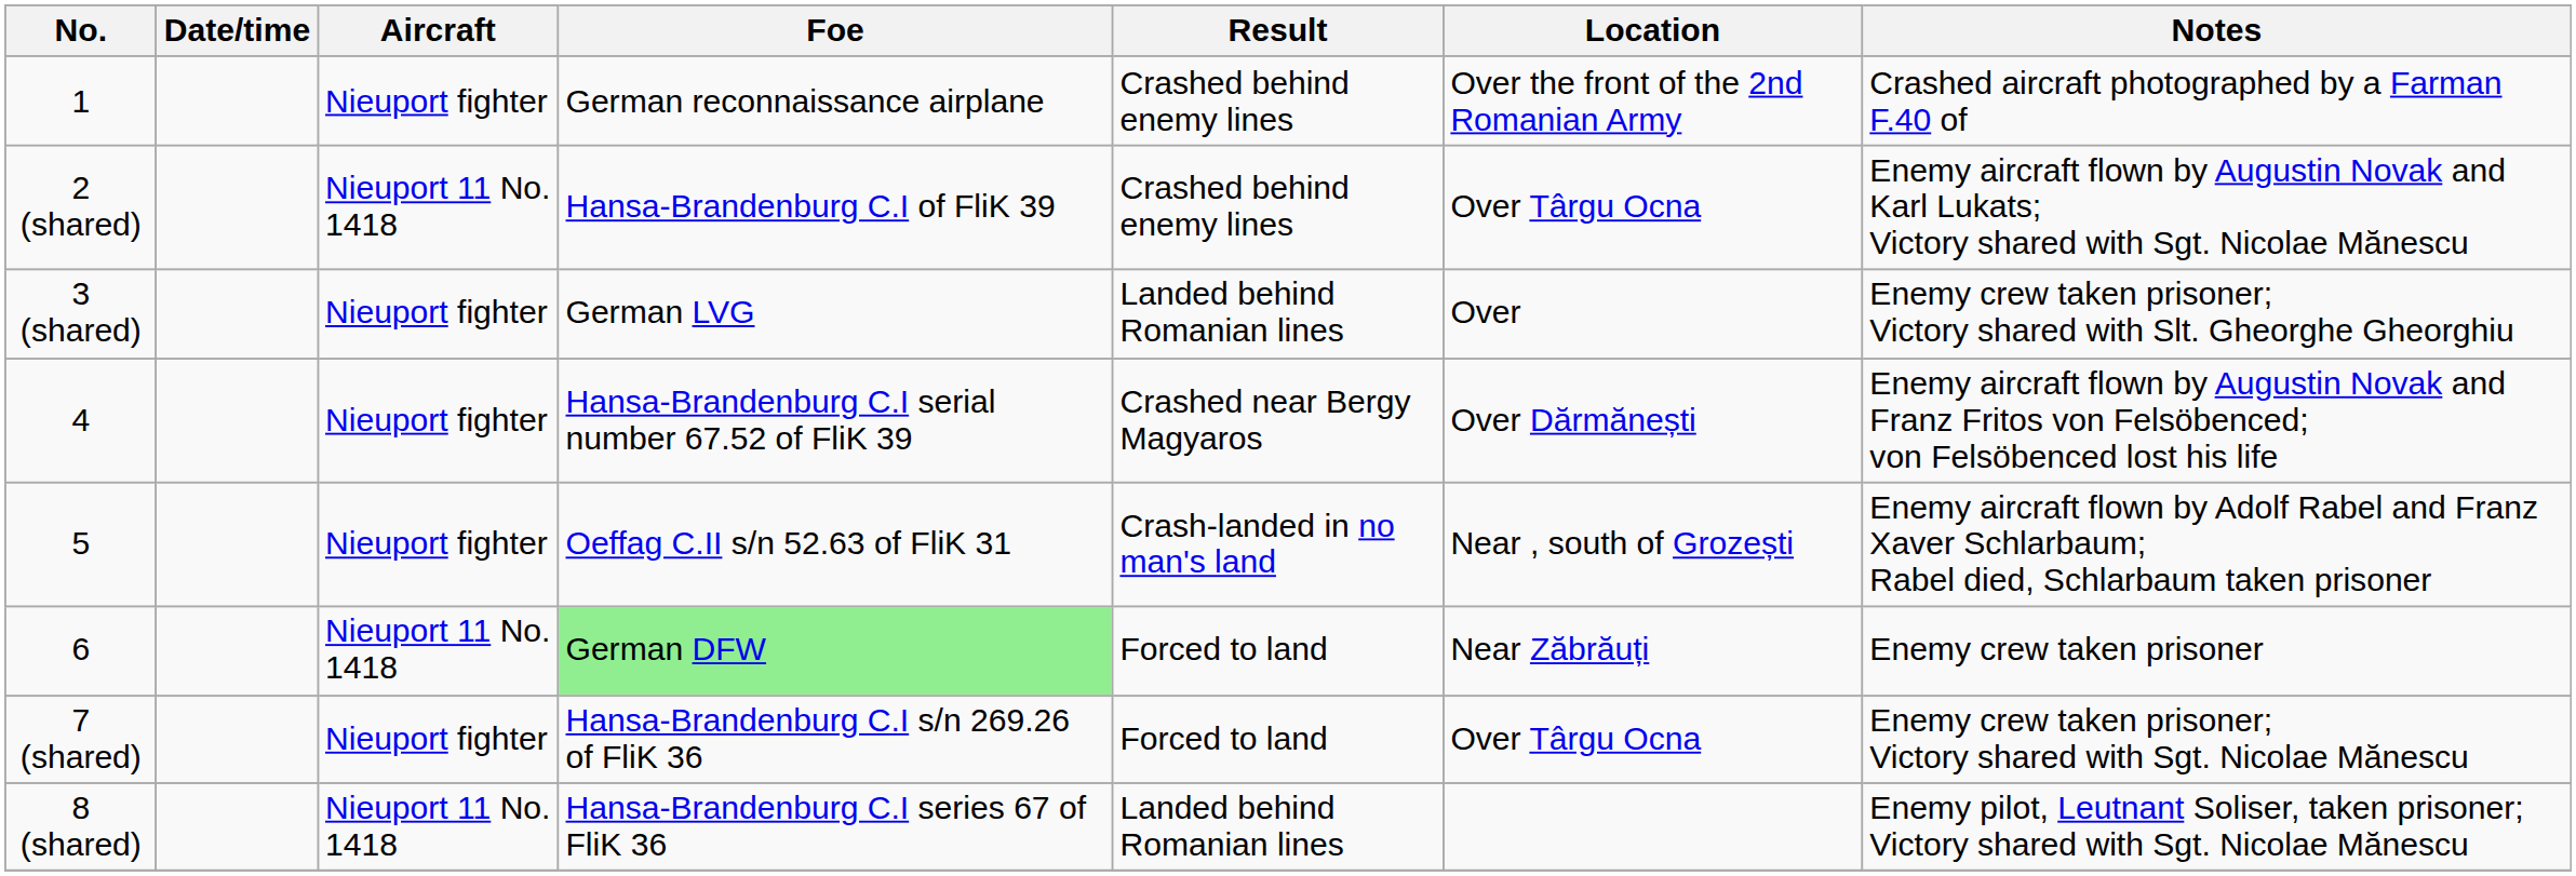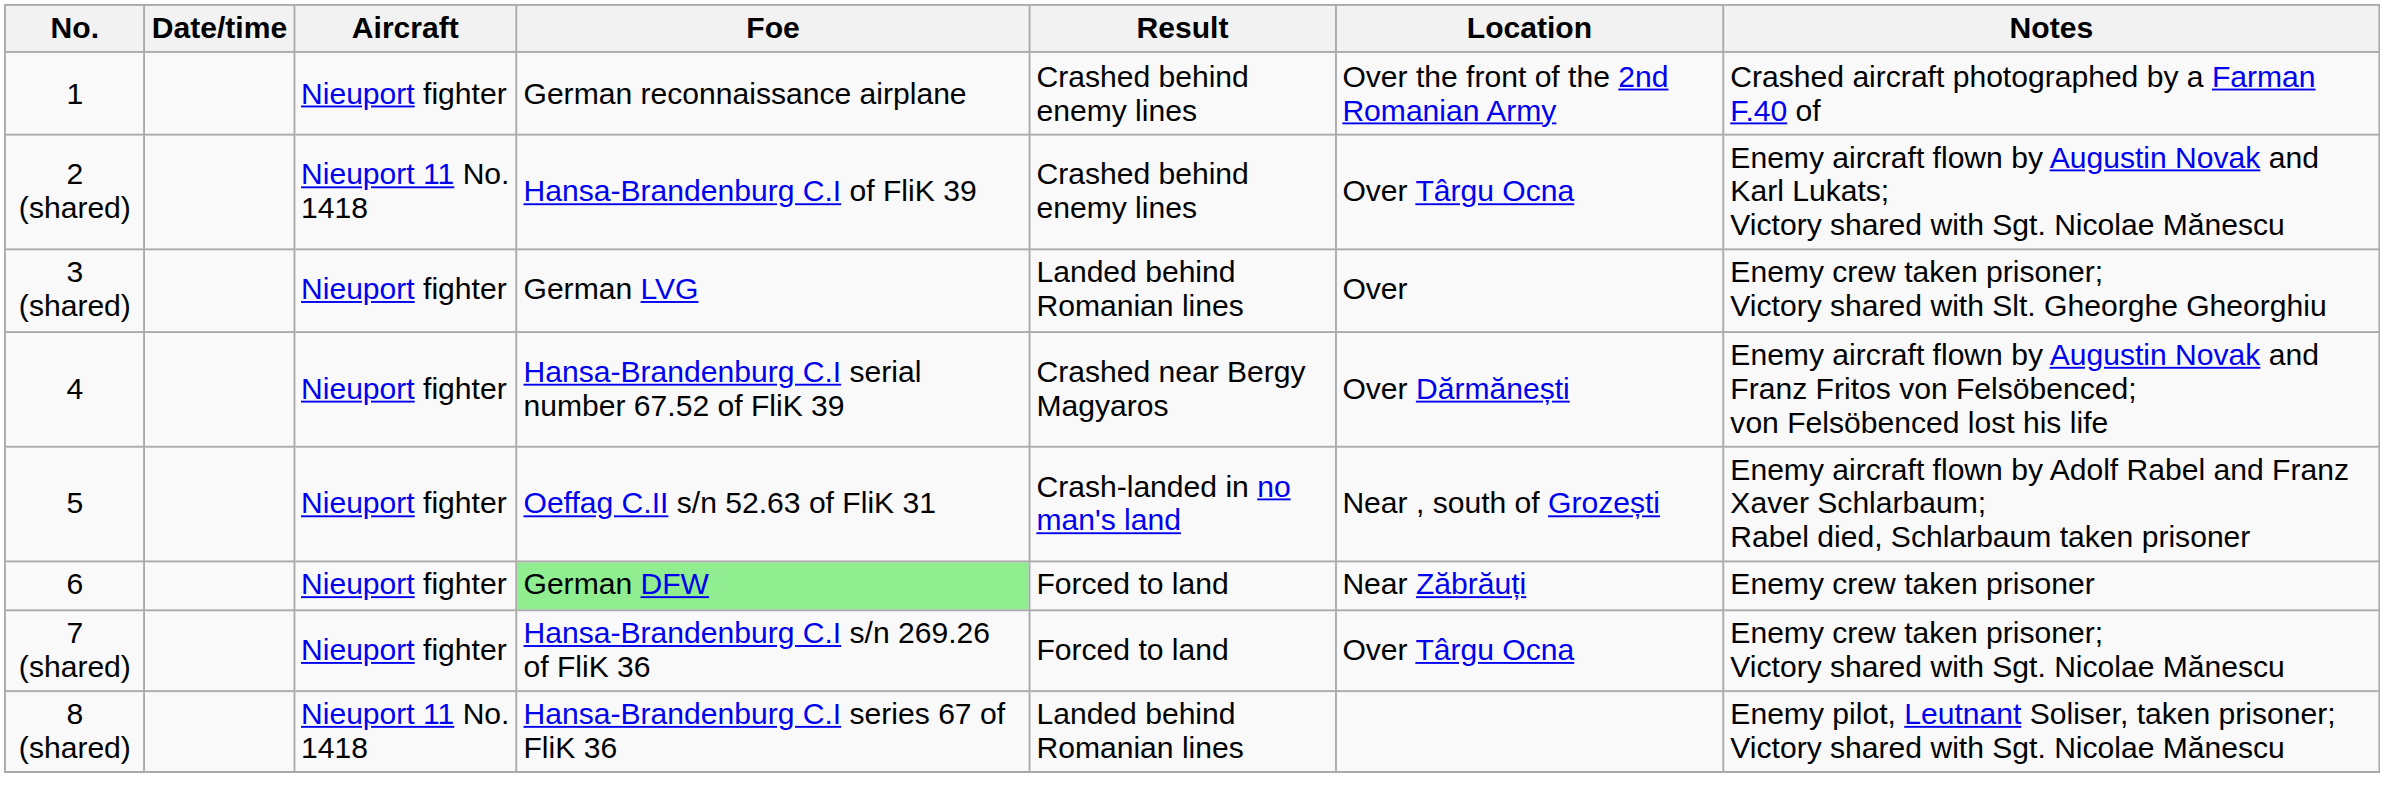 <table class="wikitable" border="1" style="margin: 1em auto 1em auto">
 <tr>
 <th>No.</th>
 <th>Date/time</th>
 <th>Aircraft</th>
 <th>Foe</th>
 <th>Result</th>
 <th>Location</th>
 <th>Notes</th>
 </tr>
 <tr>
 <td align="center">1</td>
 <td align="center"></td>
 <td><a href='#'>Nieuport</a> fighter</td>
 <td>German reconnaissance airplane</td>
 <td>Crashed behind enemy lines</td>
 <td>Over the front of the <a href='#'>2nd Romanian Army</a></td>
 <td>Crashed aircraft photographed by a <a href='#'>Farman F.40</a> of </td>
 </tr>
 <tr>
 <td align="center">2 (shared)</td>
 <td align="center"></td>
 <td><a href='#'>Nieuport 11</a> No. 1418</td>
 <td><a href='#'>Hansa-Brandenburg C.I</a> of FliK 39</td>
 <td>Crashed behind enemy lines</td>
 <td>Over <a href='#'>Târgu Ocna</a></td>
 <td>Enemy aircraft flown by <a href='#'>Augustin Novak</a> and Karl Lukats;<br>Victory shared with Sgt. Nicolae Mănescu</td>
 </tr>
 <tr>
 <td align="center">3 (shared)</td>
 <td align="center"></td>
 <td><a href='#'>Nieuport</a> fighter</td>
 <td>German <a href='#'>LVG</a></td>
 <td>Landed behind Romanian lines</td>
 <td>Over </td>
 <td>Enemy crew taken prisoner;<br>Victory shared with Slt. Gheorghe Gheorghiu</td>
 </tr>
 <tr>
 <td align="center">4</td>
 <td align="center"></td>
 <td><a href='#'>Nieuport</a> fighter</td>
 <td><a href='#'>Hansa-Brandenburg C.I</a> serial number 67.52 of FliK 39</td>
 <td>Crashed near Bergy Magyaros</td>
 <td>Over <a href='#'>Dărmănești</a></td>
 <td>Enemy aircraft flown by <a href='#'>Augustin Novak</a> and Franz Fritos von Felsöbenced;<br>von Felsöbenced lost his life</td>
 </tr>
 <tr>
 <td align="center">5</td>
 <td align="center"></td>
 <td><a href='#'>Nieuport</a> fighter</td>
 <td><a href='#'>Oeffag C.II</a> s/n 52.63 of FliK 31</td>
 <td>Crash-landed in <a href='#'>no man's land</a></td>
 <td>Near , south of <a href='#'>Grozești</a></td>
 <td>Enemy aircraft flown by Adolf Rabel and Franz Xaver Schlarbaum;<br>Rabel died, Schlarbaum taken prisoner</td>
 </tr>
 <tr>
 <td align="center">6</td>
 <td align="center"></td>
-<td><a href='#'>Nieuport 11</a> No. 1418</td>
+<td><a href='#'>Nieuport</a> fighter</td>
 <td style="background: lightgreen;">German <a href='#'>DFW</a></td>
 <td>Forced to land</td>
 <td>Near <a href='#'>Zăbrăuți</a></td>
 <td>Enemy crew taken prisoner</td>
 </tr>
 <tr>
 <td align="center">7 (shared)</td>
 <td align="center"></td>
 <td><a href='#'>Nieuport</a> fighter</td>
 <td><a href='#'>Hansa-Brandenburg C.I</a> s/n 269.26 of FliK 36</td>
 <td>Forced to land</td>
 <td>Over <a href='#'>Târgu Ocna</a></td>
 <td>Enemy crew taken prisoner;<br>Victory shared with Sgt. Nicolae Mănescu</td>
 </tr>
 <tr>
 <td align="center">8 (shared)</td>
 <td align="center"></td>
 <td><a href='#'>Nieuport 11</a> No. 1418</td>
 <td><a href='#'>Hansa-Brandenburg C.I</a> series 67 of FliK 36</td>
 <td>Landed behind Romanian lines</td>
 <td></td>
 <td>Enemy pilot, <a href='#'>Leutnant</a> Soliser, taken prisoner;<br>Victory shared with Sgt. Nicolae Mănescu</td>
 </tr>
 <tr>
 </tr>
 </table>
